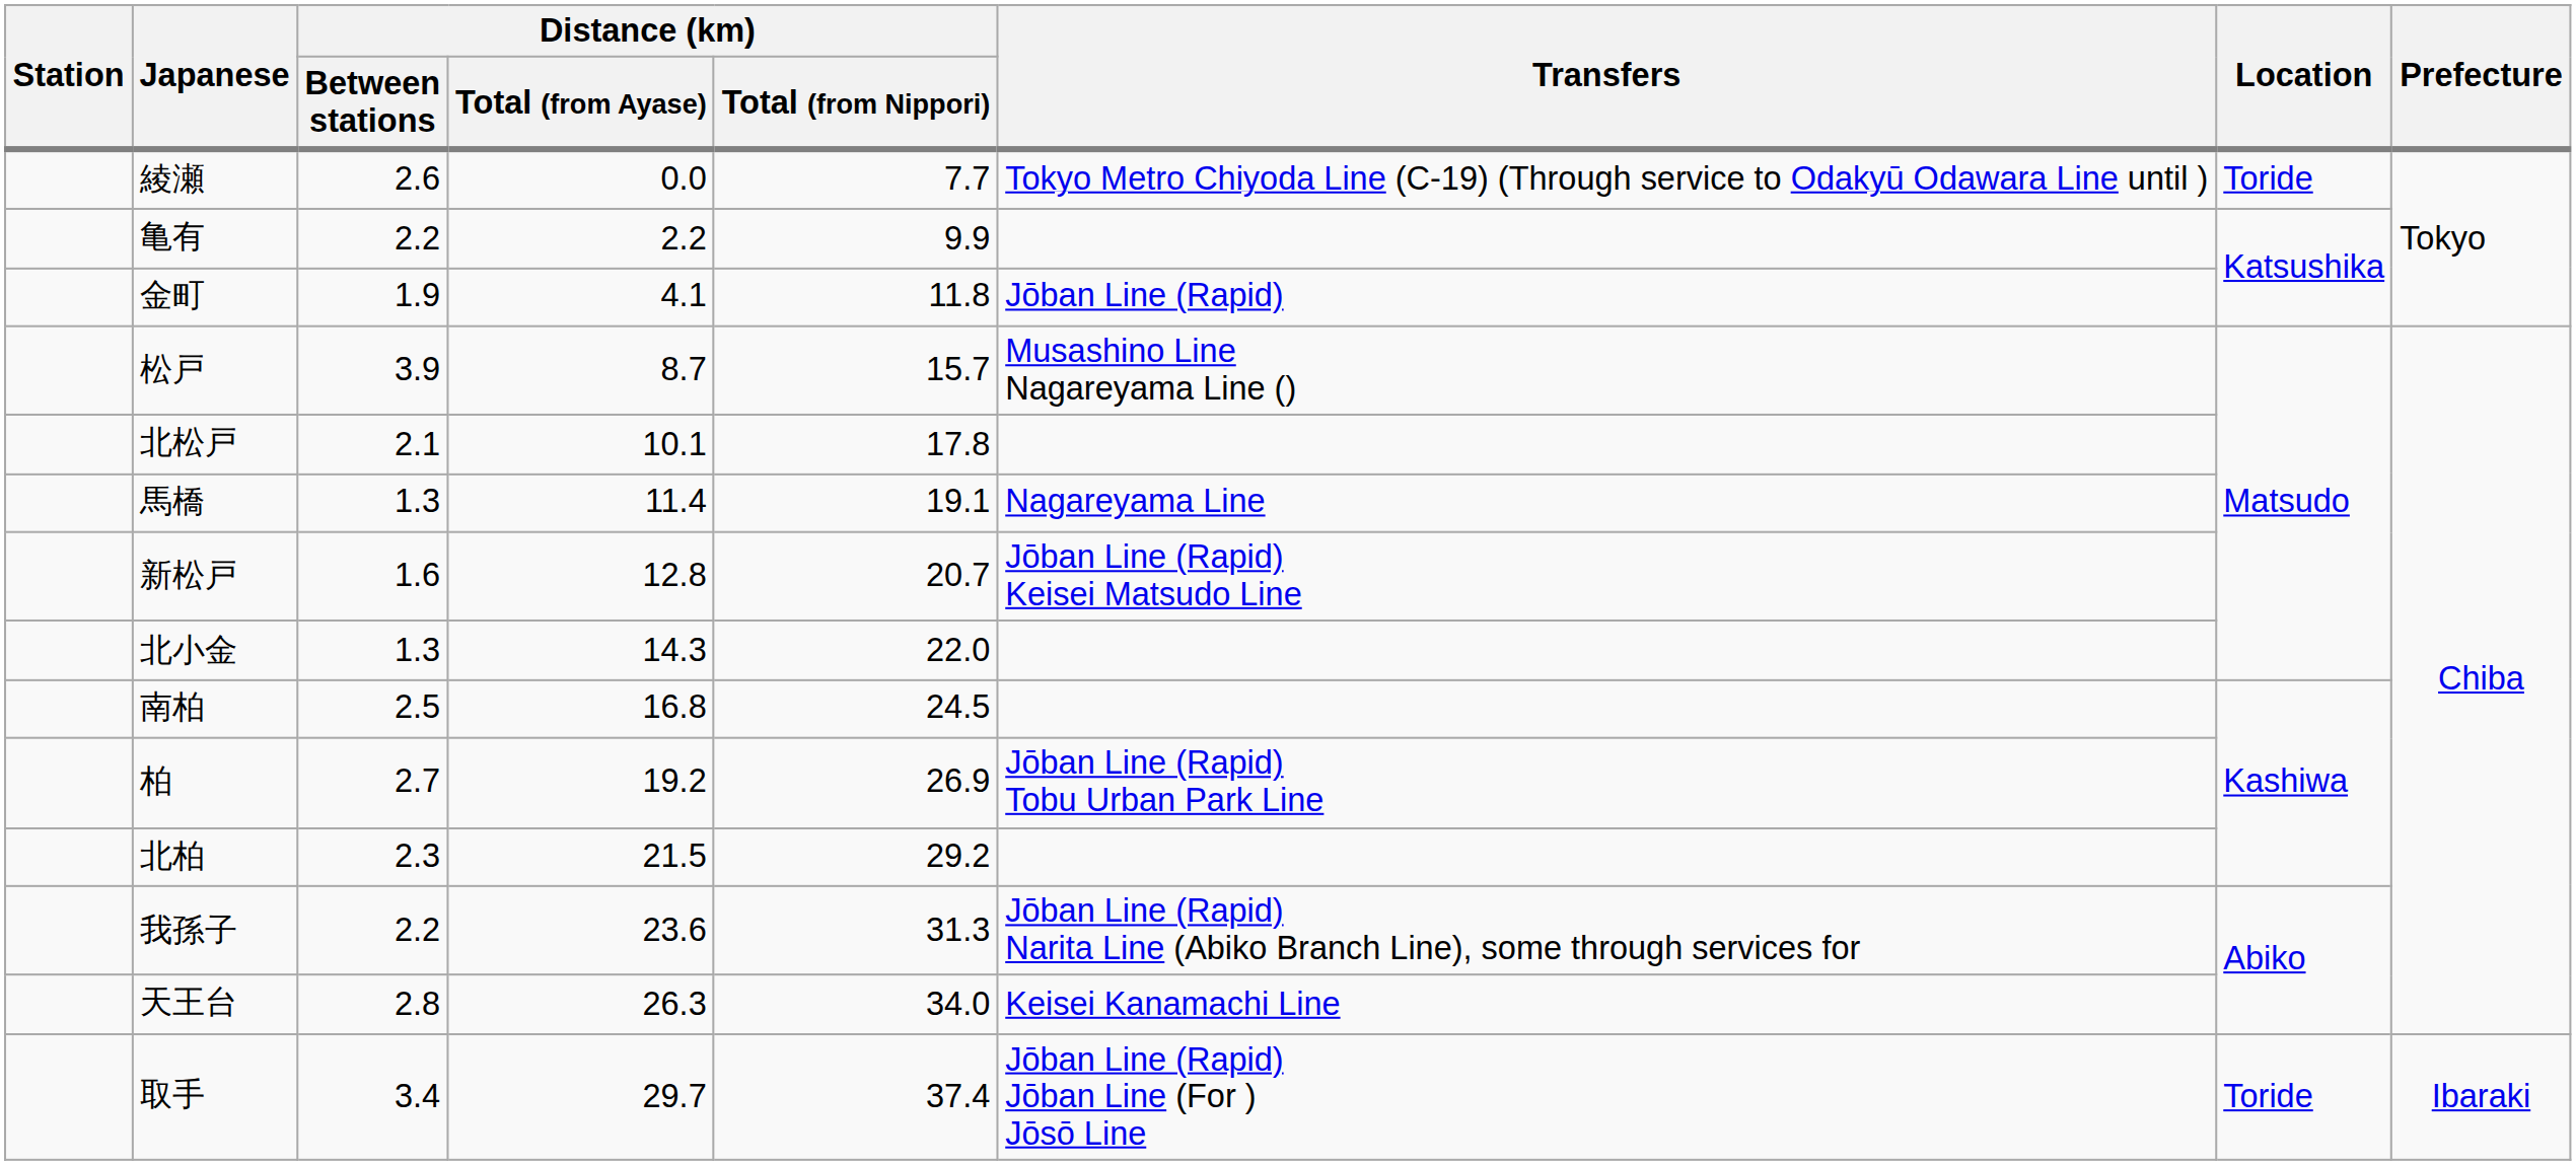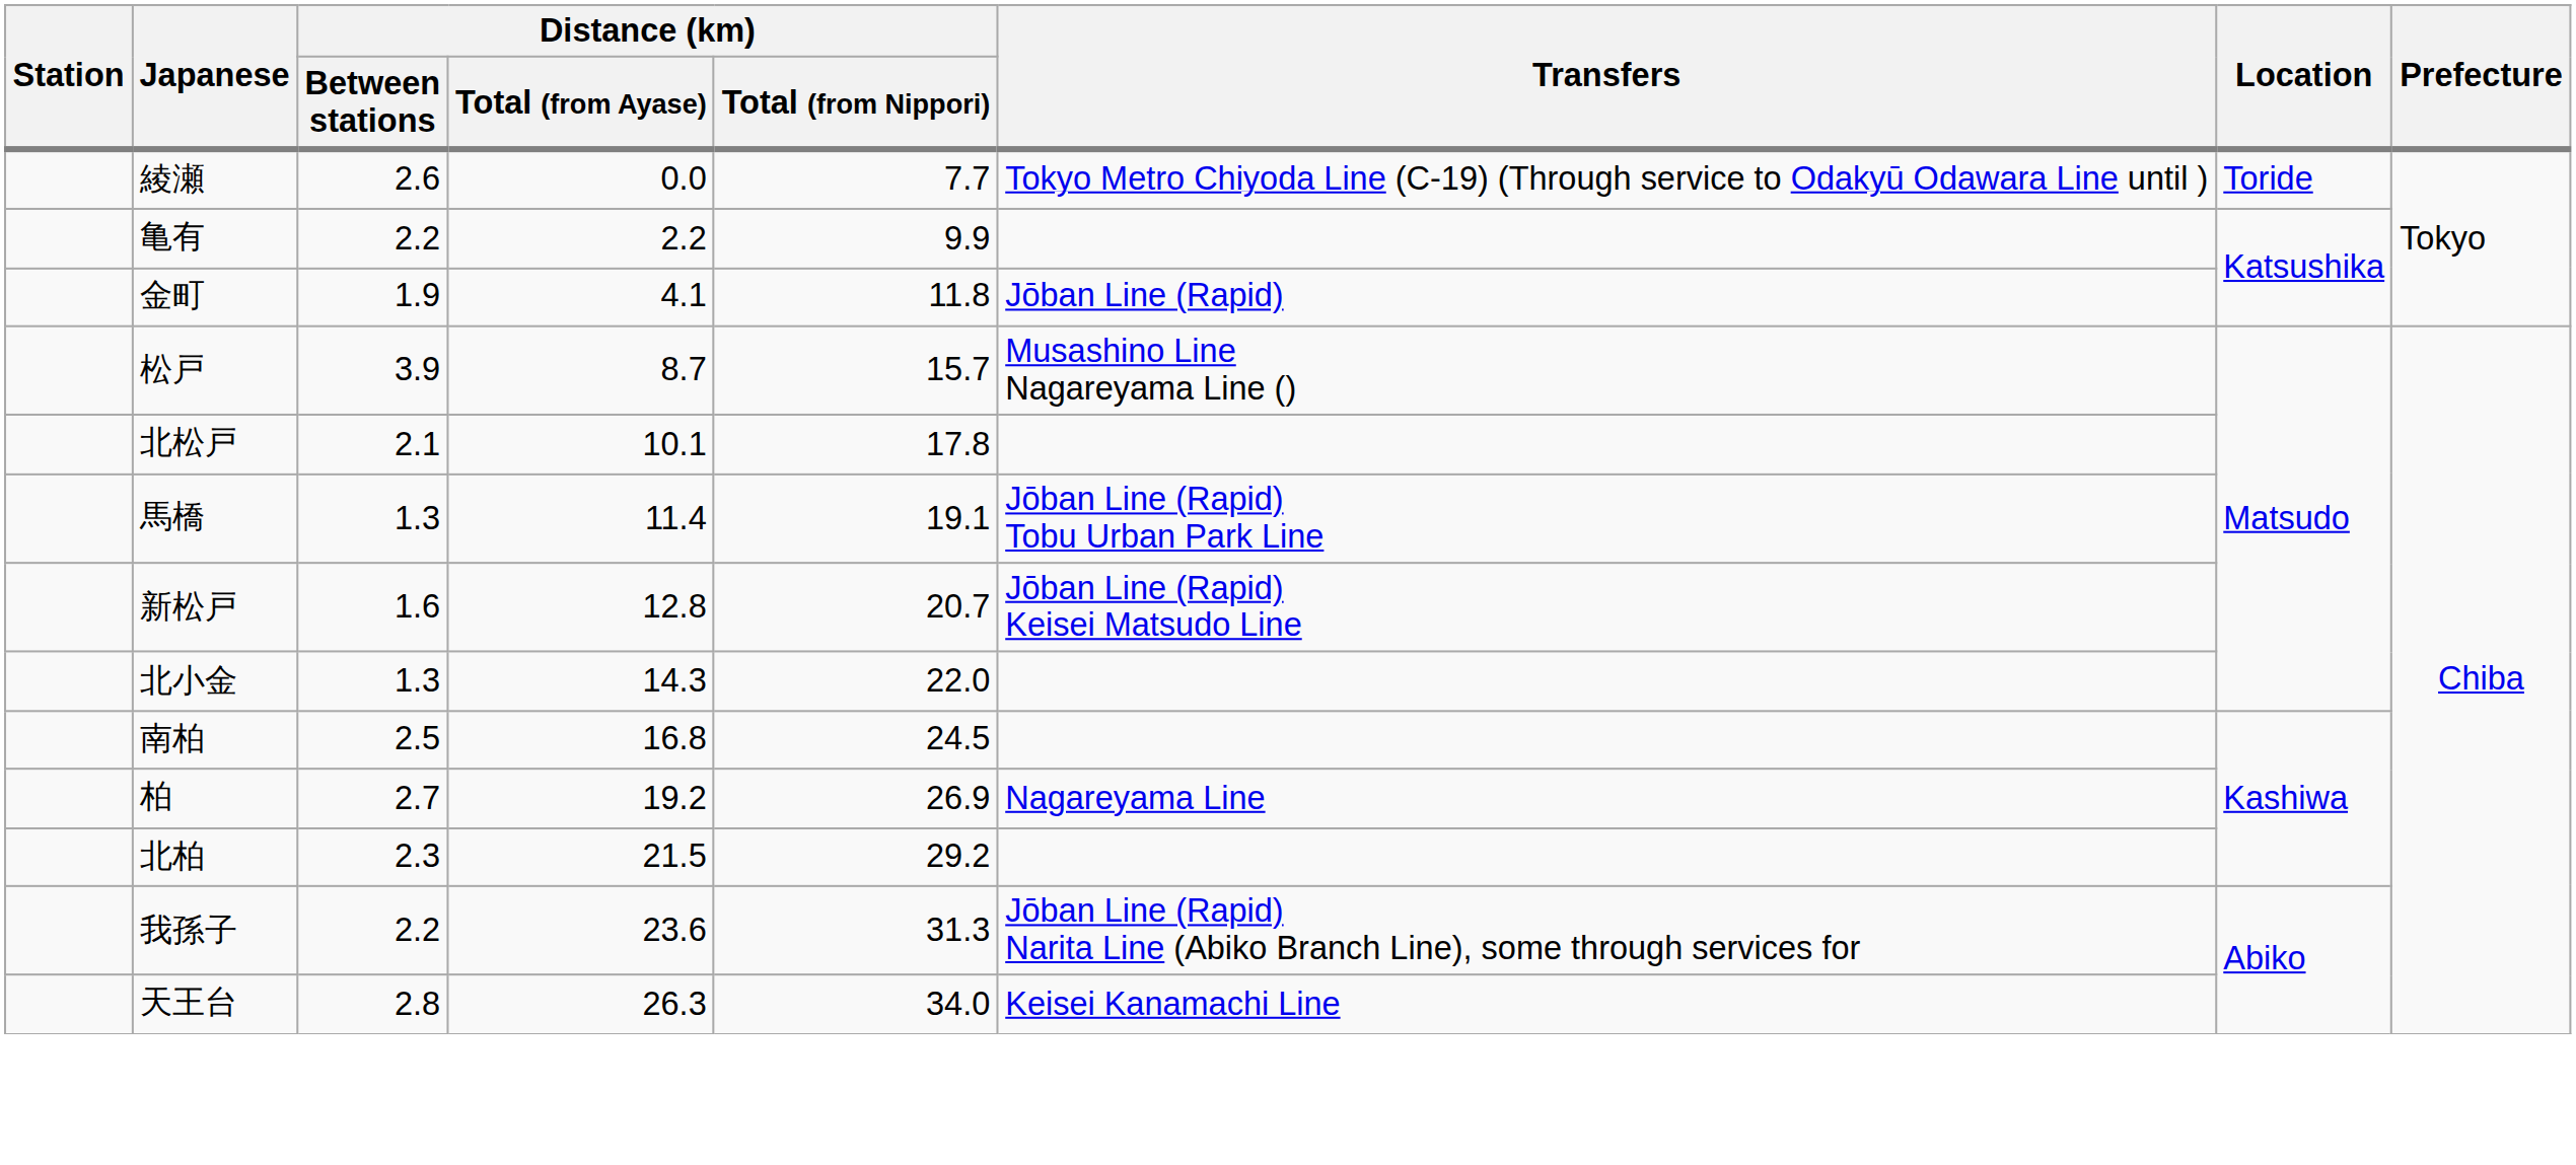 <table class="wikitable" rules="all">
 <tr>
 <th rowspan="2" style="border-bottom:3px solid #808080">Station</th>
 <th rowspan="2" style="border-bottom:3px solid #808080">Japanese</th>
 <th colspan="3">Distance (km)</th>
 <th rowspan="2" style="border-bottom:3px solid #808080">Transfers</th>
 <th rowspan="2" style="border-bottom:3px solid #808080">Location</th>
 <th rowspan="2" style="border-bottom:3px solid #808080">Prefecture</th>
 </tr>
 <tr>
 <th style="border-bottom:3px solid #808080">Between<br>stations</th>
 <th style="border-bottom:3px solid #808080">Total <small>(from Ayase)</small></th>
 <th style="border-bottom:3px solid #808080">Total <small>(from Nippori)</small></th>
 </tr>
 <tr>
 <td><br></td>
 <td>綾瀬</td>
 <td style="text-align:right;">2.6</td>
 <td style="text-align:right;">0.0</td>
 <td style="text-align:right;">7.7</td>
 <td> <a href='#'>Tokyo Metro Chiyoda Line</a> (C-19) (Through service to  <a href='#'>Odakyū Odawara Line</a> until )</td>
 <td><a href='#'>Toride</a></td>
 <td rowspan="3">Tokyo</td>
 </tr>
 <tr>
 <td><br></td>
 <td>亀有</td>
 <td style="text-align:right;">2.2</td>
 <td style="text-align:right;">2.2</td>
 <td style="text-align:right;">9.9</td>
 <td> </td>
 <td rowspan="2"><a href='#'>Katsushika</a></td>
 </tr>
 <tr>
 <td><br></td>
 <td>金町</td>
 <td style="text-align:right;">1.9</td>
 <td style="text-align:right;">4.1</td>
 <td style="text-align:right;">11.8</td>
 <td> <a href='#'>Jōban Line (Rapid)</a></td>
 </tr>
 <tr>
 <td><br></td>
 <td>松戸</td>
 <td style="text-align:right;">3.9</td>
 <td style="text-align:right;">8.7</td>
 <td style="text-align:right;">15.7</td>
 <td> <a href='#'>Musashino Line</a><br> Nagareyama Line ()</td>
 <td rowspan="5"><a href='#'>Matsudo</a></td>
 <td rowspan="10" style="text-align:center; width:1em;"><a href='#'>Chiba</a></td>
 </tr>
 <tr>
 <td><br></td>
 <td>北松戸</td>
 <td style="text-align:right;">2.1</td>
 <td style="text-align:right;">10.1</td>
 <td style="text-align:right;">17.8</td>
 <td> </td>
 </tr>
 <tr>
 <td><br></td>
 <td>馬橋</td>
 <td style="text-align:right;">1.3</td>
 <td style="text-align:right;">11.4</td>
 <td style="text-align:right;">19.1</td>
-<td> <a href='#'>Nagareyama Line</a></td>
+<td> <a href='#'>Jōban Line (Rapid)</a><br> <a href='#'>Tobu Urban Park Line</a></td>
 </tr>
 <tr>
 <td><br></td>
 <td>新松戸</td>
 <td style="text-align:right;">1.6</td>
 <td style="text-align:right;">12.8</td>
 <td style="text-align:right;">20.7</td>
 <td> <a href='#'>Jōban Line (Rapid)</a><br> <a href='#'>Keisei Matsudo Line</a></td>
 </tr>
 <tr>
 <td><br></td>
 <td>北小金</td>
 <td style="text-align:right;">1.3</td>
 <td style="text-align:right;">14.3</td>
 <td style="text-align:right;">22.0</td>
 <td> </td>
 </tr>
 <tr>
 <td><br></td>
 <td>南柏</td>
 <td style="text-align:right;">2.5</td>
 <td style="text-align:right;">16.8</td>
 <td style="text-align:right;">24.5</td>
 <td> </td>
 <td rowspan="3"><a href='#'>Kashiwa</a></td>
 </tr>
 <tr>
 <td><br></td>
 <td>柏</td>
 <td style="text-align:right;">2.7</td>
 <td style="text-align:right;">19.2</td>
 <td style="text-align:right;">26.9</td>
-<td> <a href='#'>Jōban Line (Rapid)</a><br> <a href='#'>Tobu Urban Park Line</a></td>
+<td> <a href='#'>Nagareyama Line</a></td>
 </tr>
 <tr>
 <td><br></td>
 <td>北柏</td>
 <td style="text-align:right;">2.3</td>
 <td style="text-align:right;">21.5</td>
 <td style="text-align:right;">29.2</td>
 <td> </td>
 </tr>
 <tr>
 <td><br></td>
 <td>我孫子</td>
 <td style="text-align:right;">2.2</td>
 <td style="text-align:right;">23.6</td>
 <td style="text-align:right;">31.3</td>
 <td> <a href='#'>Jōban Line (Rapid)</a><br> <a href='#'>Narita Line</a> (Abiko Branch Line), some through services for </td>
 <td rowspan="2"><a href='#'>Abiko</a></td>
 </tr>
 <tr>
 <td><br></td>
 <td>天王台</td>
 <td style="text-align:right;">2.8</td>
 <td style="text-align:right;">26.3</td>
 <td style="text-align:right;">34.0</td>
 <td> <a href='#'>Keisei Kanamachi Line</a></td>
 </tr>
-<tr>
-<td><br></td>
-<td>取手</td>
-<td style="text-align:right;">3.4</td>
-<td style="text-align:right;">29.7</td>
-<td style="text-align:right;">37.4</td>
-<td> <a href='#'>Jōban Line (Rapid)</a><br> <a href='#'>Jōban Line</a> (For )<br> <a href='#'>Jōsō Line</a></td>
-<td><a href='#'>Toride</a></td>
-<td style="text-align:center; width:1em; line-height:200%;"><a href='#'>Ibaraki</a></td>
-</tr>
 </table>
